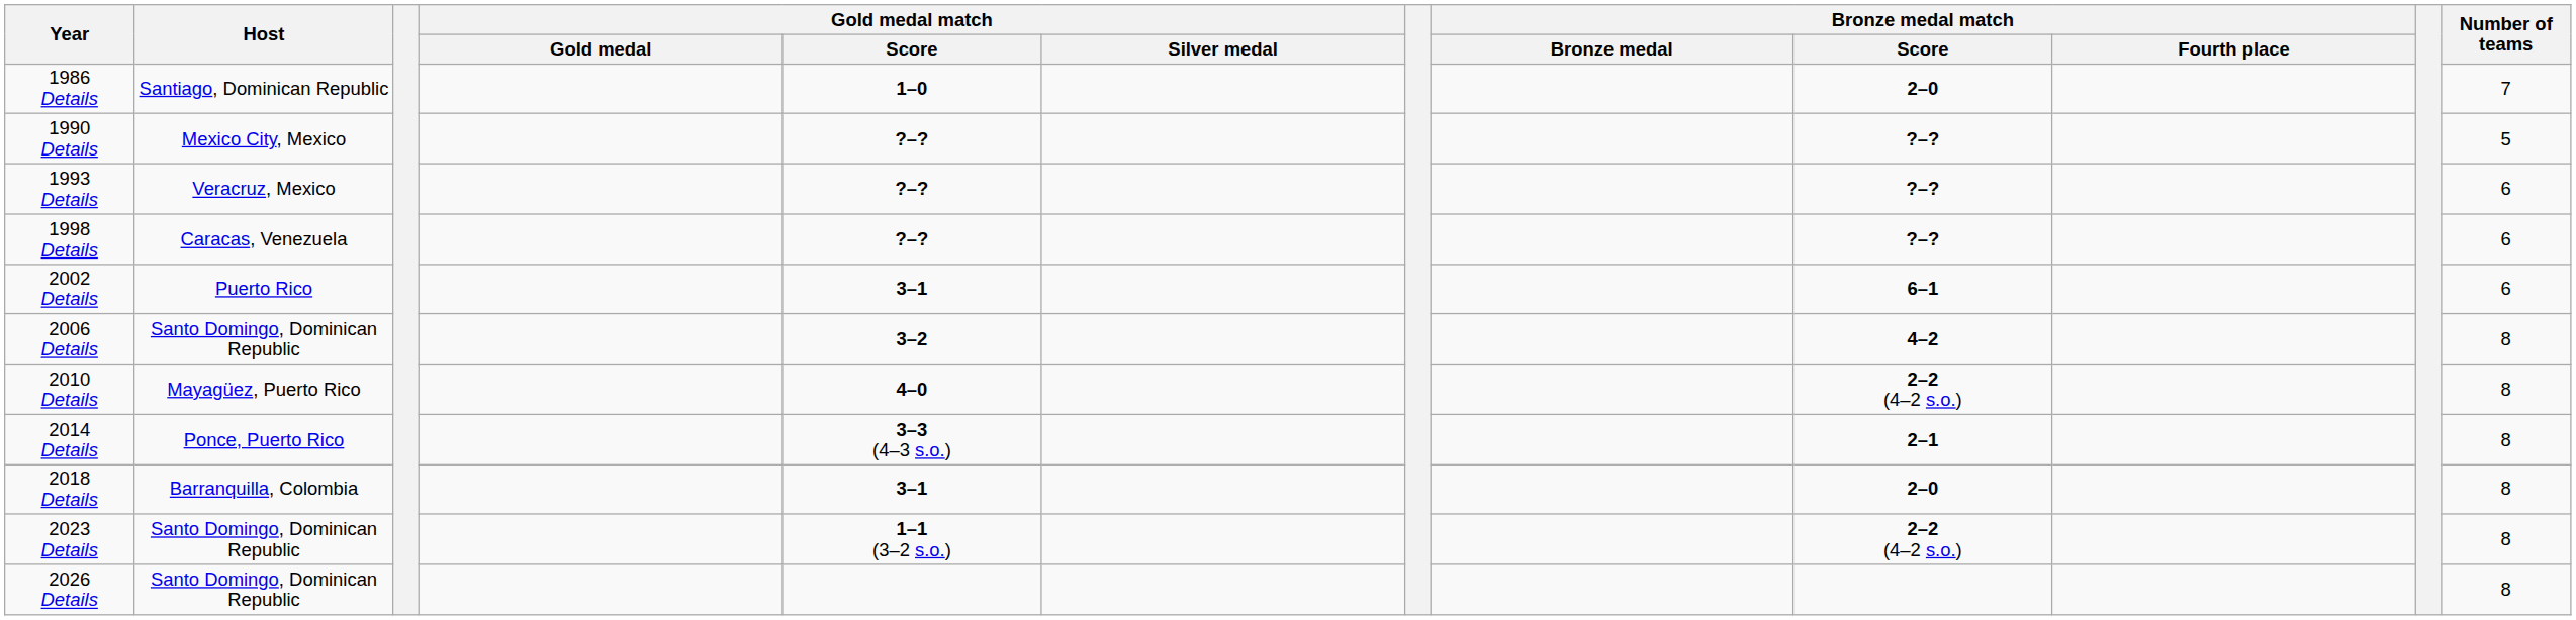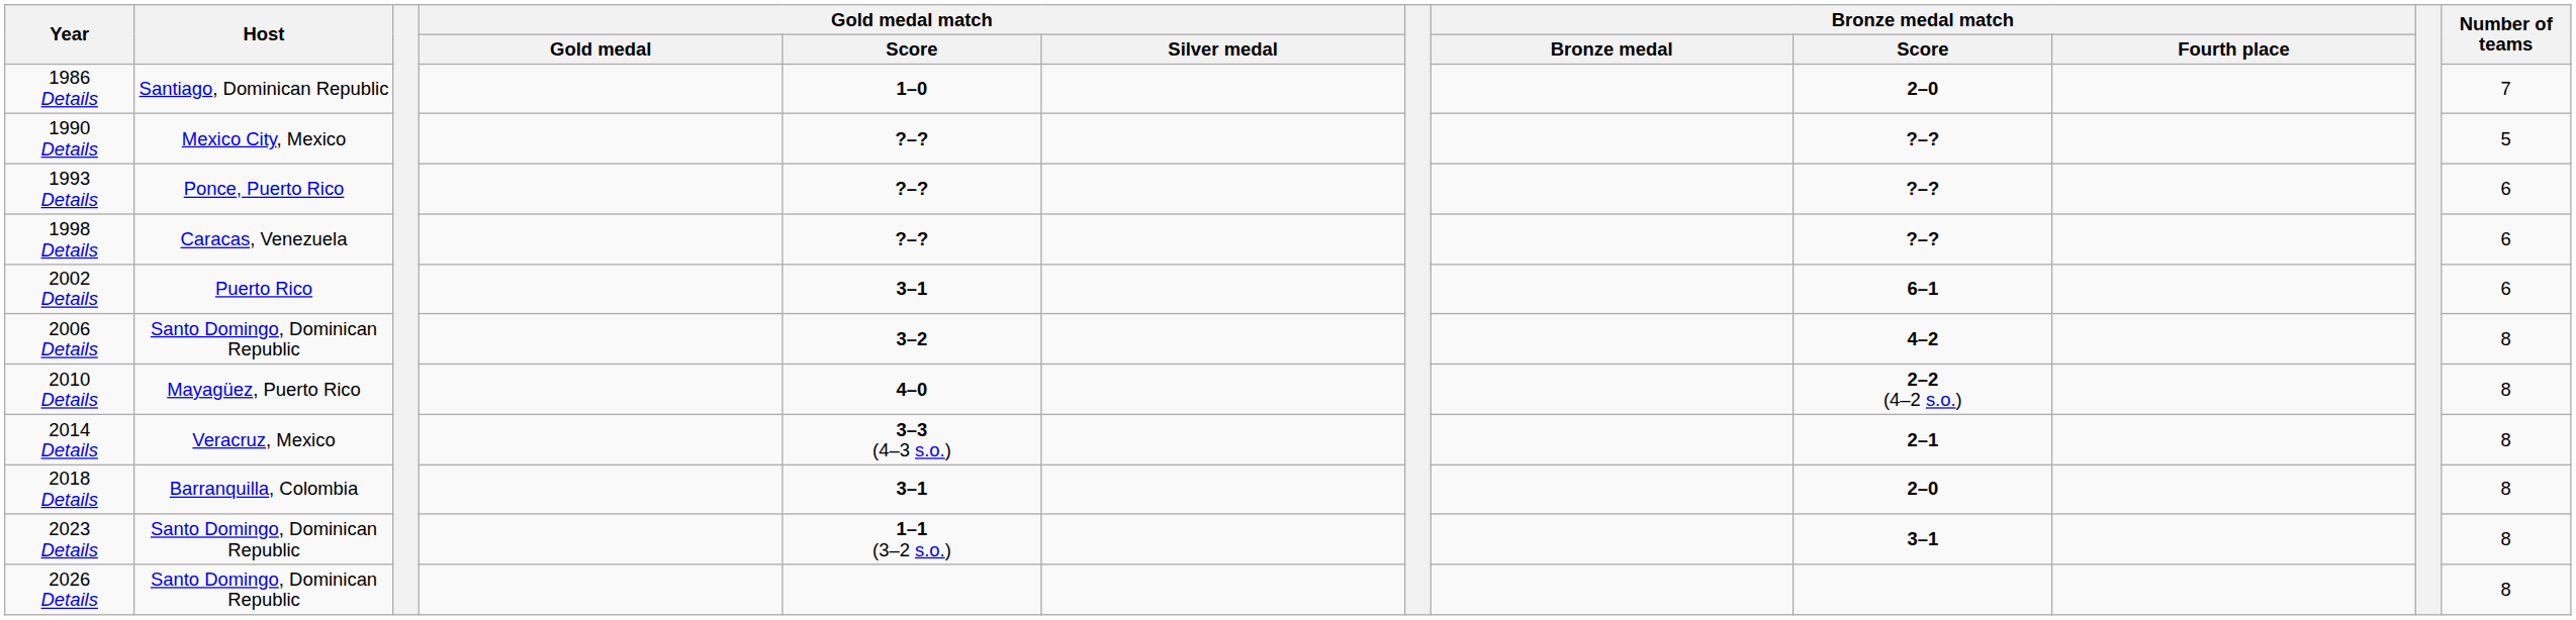 <table class="wikitable" style="text-align:center;width:100%; font-size:90%;">
 <tr>
 <th rowspan=2 width=5%>Year</th>
 <th rowspan=2 width=10%>Host</th>
 <th width=1% rowspan=13></th>
 <th colspan=3>Gold medal match</th>
 <th width=1% rowspan=13></th>
 <th colspan=3>Bronze medal match</th>
 <th width=1% rowspan=13></th>
 <th width=5% rowspan=2>Number of teams</th>
 </tr>
 <tr>
 <th width=14%>Gold medal</th>
 <th width=10%>Score</th>
 <th width=14%>Silver medal</th>
 <th width=14%>Bronze medal</th>
 <th width=10%>Score</th>
 <th width=14%>Fourth place</th>
 </tr>
 <tr>
 <td>1986 <br> <em><a href='#'>Details</a></em></td>
 <td><a href='#'>Santiago</a>, Dominican Republic</td>
 <td><strong></strong></td>
 <td><strong>1–0</strong></td>
 <td></td>
 <td></td>
 <td><strong>2–0</strong></td>
 <td></td>
 <td>7</td>
 </tr>
 <tr>
 <td>1990 <br> <em><a href='#'>Details</a></em></td>
 <td><a href='#'>Mexico City</a>, Mexico</td>
 <td><strong></strong></td>
 <td><strong>?–?</strong></td>
 <td></td>
 <td></td>
 <td><strong>?–?</strong></td>
 <td></td>
 <td>5</td>
 </tr>
 <tr>
 <td>1993 <br> <em><a href='#'>Details</a></em></td>
-<td><a href='#'>Veracruz</a>, Mexico</td>
+<td><a href='#'>Ponce, Puerto Rico</a></td>
 <td><strong></strong></td>
 <td><strong>?–?</strong></td>
 <td></td>
 <td></td>
 <td><strong>?–?</strong></td>
 <td></td>
 <td>6</td>
 </tr>
 <tr>
 <td>1998 <br> <em><a href='#'>Details</a></em></td>
 <td><a href='#'>Caracas</a>, Venezuela</td>
 <td><strong></strong></td>
 <td><strong>?–?</strong></td>
 <td></td>
 <td></td>
 <td><strong>?–?</strong></td>
 <td></td>
 <td>6</td>
 </tr>
 <tr>
 <td>2002 <br> <em><a href='#'>Details</a></em></td>
 <td><a href='#'>Puerto Rico</a></td>
 <td><strong></strong></td>
 <td><strong>3–1</strong></td>
 <td></td>
 <td></td>
 <td><strong>6–1</strong></td>
 <td></td>
 <td>6</td>
 </tr>
 <tr>
 <td>2006 <br> <em><a href='#'>Details</a></em></td>
 <td><a href='#'>Santo Domingo</a>, Dominican Republic</td>
 <td><strong></strong></td>
 <td><strong>3–2</strong></td>
 <td></td>
 <td></td>
 <td><strong>4–2</strong></td>
 <td></td>
 <td>8</td>
 </tr>
 <tr>
 <td>2010 <br> <em><a href='#'>Details</a></em></td>
 <td><a href='#'>Mayagüez</a>, Puerto Rico</td>
 <td><strong></strong></td>
 <td><strong>4–0</strong></td>
 <td></td>
 <td></td>
 <td><strong>2–2</strong><br>(4–2 <a href='#'>s.o.</a>)</td>
 <td></td>
 <td>8</td>
 </tr>
 <tr>
 <td>2014 <br> <em><a href='#'>Details</a></em></td>
-<td><a href='#'>Ponce, Puerto Rico</a></td>
+<td><a href='#'>Veracruz</a>, Mexico</td>
 <td><strong></strong></td>
 <td><strong>3–3</strong><br>(4–3 <a href='#'>s.o.</a>)</td>
 <td></td>
 <td></td>
 <td><strong>2–1</strong></td>
 <td></td>
 <td>8</td>
 </tr>
 <tr>
 <td>2018 <br> <em><a href='#'>Details</a></em></td>
 <td><a href='#'>Barranquilla</a>, Colombia</td>
 <td><strong></strong></td>
 <td><strong>3–1</strong></td>
 <td></td>
 <td></td>
 <td><strong>2–0</strong></td>
 <td></td>
 <td>8</td>
 </tr>
 <tr>
 <td>2023<br><em><a href='#'>Details</a></em></td>
 <td><a href='#'>Santo Domingo</a>, Dominican Republic</td>
 <td><strong></strong></td>
 <td><strong>1–1</strong><br>(3–2 <a href='#'>s.o.</a>)</td>
 <td></td>
 <td></td>
-<td><strong>2–2</strong><br>(4–2 <a href='#'>s.o.</a>)</td>
+<td><strong>3–1</strong></td>
 <td></td>
 <td>8</td>
 </tr>
 <tr>
 <td>2026<br><em><a href='#'>Details</a></em></td>
 <td><a href='#'>Santo Domingo</a>, Dominican Republic</td>
 <td></td>
 <td></td>
 <td></td>
 <td></td>
 <td></td>
 <td></td>
 <td>8</td>
 </tr>
 </table>
